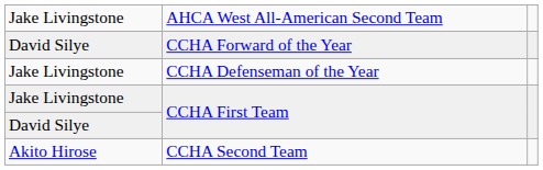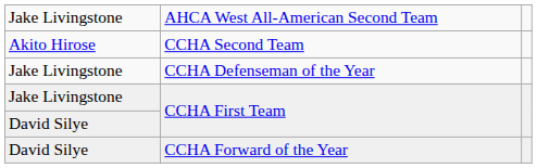 <table class="wikitable" width=40%>
 <tr>
 <td>Jake Livingstone</td>
 <td rowspan=1><a href='#'>AHCA West All-American Second Team</a></td>
 <td rowspan=1></td>
 </tr>
-<tr bgcolor=f0f0f0>
-<td>David Silye</td>
-<td rowspan=1><a href='#'>CCHA Forward of the Year</a></td>
+<tr>
+<td><a href='#'>Akito Hirose</a></td>
+<td rowspan=1><a href='#'>CCHA Second Team</a></td>
 <td rowspan=1></td>
 </tr>
 <tr>
 <td>Jake Livingstone</td>
 <td rowspan=1><a href='#'>CCHA Defenseman of the Year</a></td>
 <td rowspan=1></td>
 </tr>
 <tr bgcolor=f0f0f0>
 <td>Jake Livingstone</td>
 <td rowspan=2><a href='#'>CCHA First Team</a></td>
 <td rowspan=2></td>
 </tr>
 <tr bgcolor=f0f0f0>
 <td>David Silye</td>
 </tr>
-<tr>
-<td><a href='#'>Akito Hirose</a></td>
-<td rowspan=1><a href='#'>CCHA Second Team</a></td>
+<tr bgcolor=f0f0f0>
+<td>David Silye</td>
+<td rowspan=1><a href='#'>CCHA Forward of the Year</a></td>
 <td rowspan=1></td>
 </tr>
 </table>
